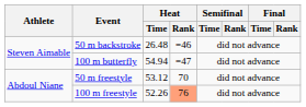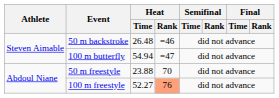 <table class=wikitable style="font-size:90%">
 <tr>
 <th rowspan="2">Athlete</th>
 <th rowspan="2">Event</th>
 <th colspan="2">Heat</th>
 <th colspan="2">Semifinal</th>
 <th colspan="2">Final</th>
 </tr>
 <tr style="font-size:95%">
 <th>Time</th>
 <th>Rank</th>
 <th>Time</th>
 <th>Rank</th>
 <th>Time</th>
 <th>Rank</th>
 </tr>
 <tr align=center>
 <td align=left rowspan=2><a href='#'>Steven Aimable</a></td>
 <td align=left><a href='#'>50 m backstroke</a></td>
 <td>26.48</td>
 <td>=46</td>
 <td colspan=4>did not advance</td>
 </tr>
 <tr align=center>
 <td align=left><a href='#'>100 m butterfly</a></td>
 <td>54.94</td>
 <td>=47</td>
 <td colspan=4>did not advance</td>
 </tr>
 <tr align=center>
 <td align=left rowspan=2><a href='#'>Abdoul Niane</a></td>
 <td align=left><a href='#'>50 m freestyle</a></td>
-<td>53.12</td>
+<td>23.88</td>
 <td>70</td>
 <td colspan=4>did not advance</td>
 </tr>
 <tr align=center>
 <td align=left><a href='#'>100 m freestyle</a></td>
-<td>52.26</td>
+<td>52.27</td>
 <td style="background: lightsalmon;">76</td>
 <td colspan=4>did not advance</td>
 </tr>
 </table>
